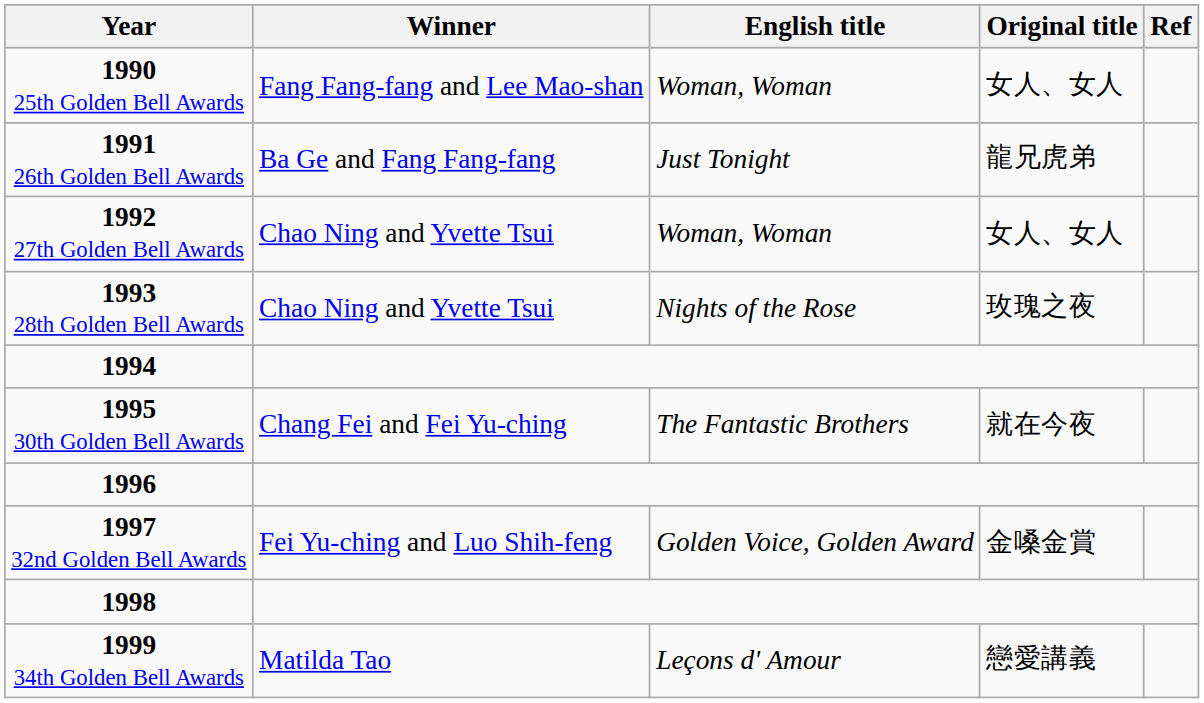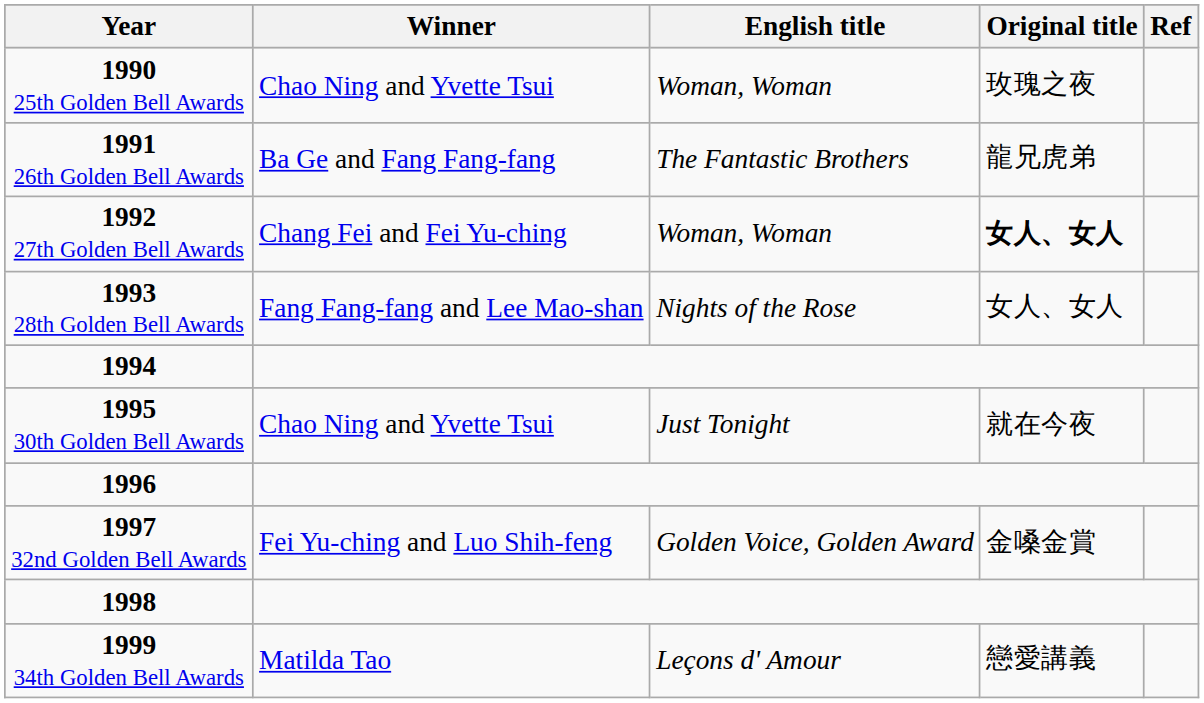 <table class="wikitable sortable">
 <tr style="background:#bebebe;">
 <th>Year</th>
 <th>Winner</th>
 <th>English title</th>
 <th>Original title</th>
 <th>Ref</th>
 </tr>
 <tr>
 <td style="text-align:center"><strong>1990</strong> <br> <small><a href='#'>25th Golden Bell Awards</a></small></td>
-<td><a href='#'>Fang Fang-fang</a> and <a href='#'>Lee Mao-shan</a></td>
+<td><a href='#'>Chao Ning</a> and <a href='#'>Yvette Tsui</a></td>
 <td><em>Woman, Woman</em></td>
-<td>女人、女人</td>
+<td>玫瑰之夜</td>
 <td></td>
 </tr>
 <tr>
 <td style="text-align:center"><strong>1991</strong> <br> <small><a href='#'>26th Golden Bell Awards</a></small></td>
 <td><a href='#'>Ba Ge</a> and <a href='#'>Fang Fang-fang</a></td>
-<td><em>Just Tonight</em></td>
+<td><em>The Fantastic Brothers</em></td>
 <td>龍兄虎弟</td>
 <td></td>
 </tr>
 <tr>
 <td style="text-align:center"><strong>1992</strong> <br> <small><a href='#'>27th Golden Bell Awards</a></small></td>
-<td><a href='#'>Chao Ning</a> and <a href='#'>Yvette Tsui</a></td>
+<td><a href='#'>Chang Fei</a> and <a href='#'>Fei Yu-ching</a></td>
 <td><em>Woman, Woman</em></td>
-<td>女人、女人</td>
+<td><strong>女人、女人</strong></td>
 <td></td>
 </tr>
 <tr>
 <td style="text-align:center"><strong>1993</strong> <br> <small><a href='#'>28th Golden Bell Awards</a></small></td>
-<td><a href='#'>Chao Ning</a> and <a href='#'>Yvette Tsui</a></td>
+<td><a href='#'>Fang Fang-fang</a> and <a href='#'>Lee Mao-shan</a></td>
 <td><em>Nights of the Rose</em></td>
-<td>玫瑰之夜</td>
+<td>女人、女人</td>
 <td></td>
 </tr>
 <tr>
 <td style="text-align:center"><strong>1994</strong></td>
 <td colspan=4></td>
 </tr>
 <tr>
 <td style="text-align:center"><strong>1995</strong> <br> <small><a href='#'>30th Golden Bell Awards</a></small></td>
-<td><a href='#'>Chang Fei</a> and <a href='#'>Fei Yu-ching</a></td>
-<td><em>The Fantastic Brothers</em></td>
+<td><a href='#'>Chao Ning</a> and <a href='#'>Yvette Tsui</a></td>
+<td><em>Just Tonight</em></td>
 <td>就在今夜</td>
 <td></td>
 </tr>
 <tr>
 <td style="text-align:center"><strong>1996</strong></td>
 <td colspan=4></td>
 </tr>
 <tr>
 <td style="text-align:center"><strong>1997</strong> <br> <small><a href='#'>32nd Golden Bell Awards</a></small></td>
 <td><a href='#'>Fei Yu-ching</a> and <a href='#'>Luo Shih-feng</a></td>
 <td><em>Golden Voice, Golden Award</em></td>
 <td>金嗓金賞</td>
 <td></td>
 </tr>
 <tr>
 <td style="text-align:center"><strong>1998</strong></td>
 <td colspan=4></td>
 </tr>
 <tr>
 <td style="text-align:center"><strong>1999</strong> <br> <small><a href='#'>34th Golden Bell Awards</a></small></td>
 <td><a href='#'>Matilda Tao</a></td>
 <td><em>Leçons d' Amour</em></td>
 <td>戀愛講義</td>
 <td></td>
 </tr>
 </table>
